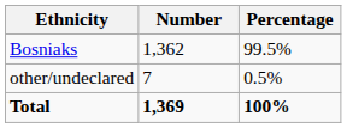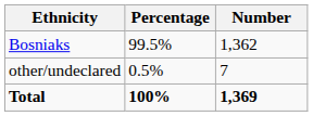 <table class="wikitable">
 <tr>
 <th width="100px">Ethnicity</th>
+<th width="80px">Percentage</th>
 <th width="80px">Number</th>
-<th width="80px">Percentage</th>
 </tr>
 <tr>
 <td><a href='#'>Bosniaks</a></td>
+<td>99.5%</td>
 <td>1,362</td>
-<td>99.5%</td>
 </tr>
 <tr>
 <td>other/undeclared</td>
+<td>0.5%</td>
 <td>7</td>
-<td>0.5%</td>
 </tr>
 <tr>
 <td><strong>Total</strong></td>
+<td><strong>100%</strong></td>
 <td><strong>1,369</strong></td>
-<td><strong>100%</strong></td>
 </tr>
 </table>
